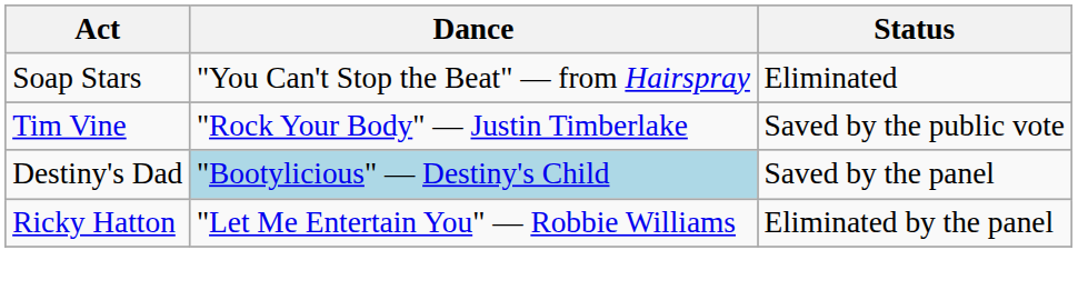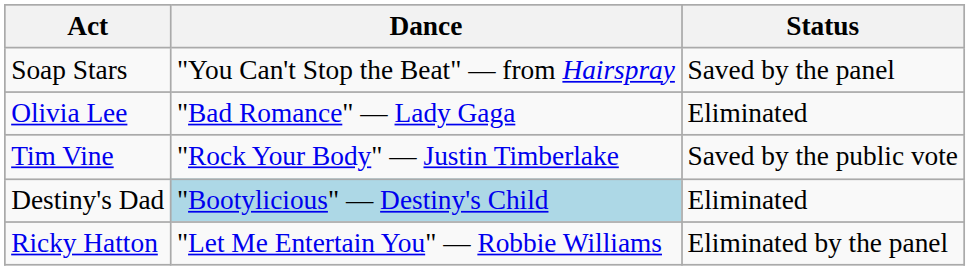 <table class="wikitable">
 <tr>
 <th>Act</th>
 <th>Dance</th>
 <th>Status</th>
 </tr>
 <tr>
 <td>Soap Stars</td>
 <td>"You Can't Stop the Beat" — from <em><a href='#'>Hairspray</a></em></td>
+<td>Saved by the panel</td>
+</tr>
+<tr>
+<td><a href='#'>Olivia Lee</a></td>
+<td>"<a href='#'>Bad Romance</a>" — <a href='#'>Lady Gaga</a></td>
 <td>Eliminated</td>
 </tr>
 <tr>
 <td><a href='#'>Tim Vine</a></td>
 <td>"<a href='#'>Rock Your Body</a>" — <a href='#'>Justin Timberlake</a></td>
 <td>Saved by the public vote</td>
 </tr>
 <tr>
 <td>Destiny's Dad</td>
 <td style="background: lightblue;">"<a href='#'>Bootylicious</a>" — <a href='#'>Destiny's Child</a></td>
-<td>Saved by the panel</td>
+<td>Eliminated</td>
 </tr>
 <tr>
 <td><a href='#'>Ricky Hatton</a></td>
 <td>"<a href='#'>Let Me Entertain You</a>" — <a href='#'>Robbie Williams</a></td>
 <td>Eliminated by the panel</td>
 </tr>
 </table>
